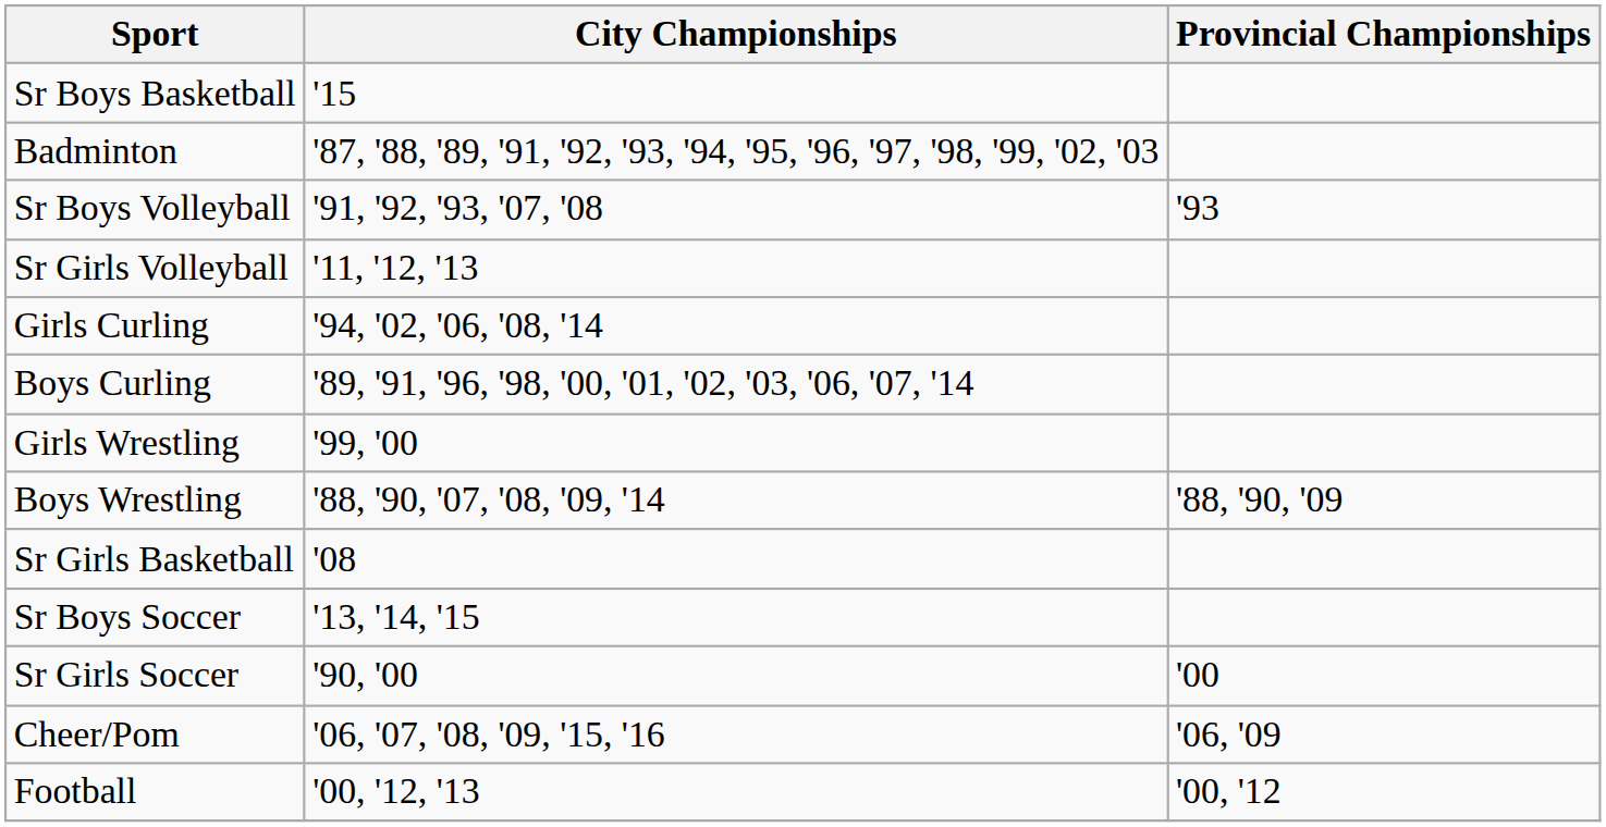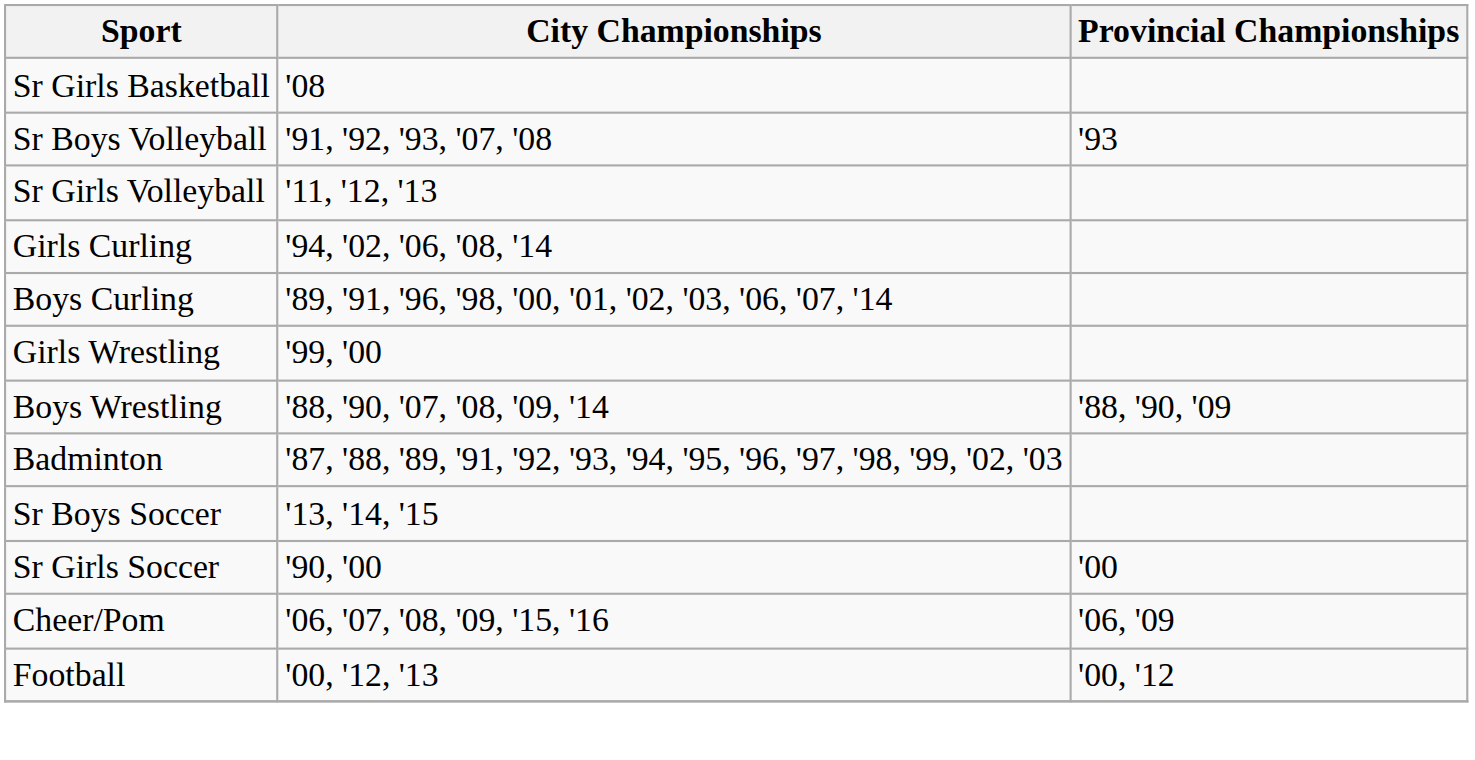 <table class="wikitable">
 <tr>
 <th>Sport</th>
 <th>City Championships</th>
 <th>Provincial Championships</th>
 </tr>
 <tr>
-<td>Sr Boys Basketball</td>
-<td>'15</td>
-<td></td>
-</tr>
-<tr>
-<td>Badminton</td>
-<td>'87, '88, '89, '91, '92, '93, '94, '95, '96, '97, '98, '99, '02, '03</td>
+<td>Sr Girls Basketball</td>
+<td>'08</td>
 <td></td>
 </tr>
 <tr>
 <td>Sr Boys Volleyball</td>
 <td>'91, '92, '93, '07, '08</td>
 <td>'93</td>
 </tr>
 <tr>
 <td>Sr Girls Volleyball</td>
 <td>'11, '12, '13</td>
 <td></td>
 </tr>
 <tr>
 <td>Girls Curling</td>
 <td>'94, '02, '06, '08, '14</td>
 <td></td>
 </tr>
 <tr>
 <td>Boys Curling</td>
 <td>'89, '91, '96, '98, '00, '01, '02, '03, '06, '07, '14</td>
 <td></td>
 </tr>
 <tr>
 <td>Girls Wrestling</td>
 <td>'99, '00</td>
 <td></td>
 </tr>
 <tr>
 <td>Boys Wrestling</td>
 <td>'88, '90, '07, '08, '09, '14</td>
 <td>'88, '90, '09</td>
 </tr>
 <tr>
-<td>Sr Girls Basketball</td>
-<td>'08</td>
+<td>Badminton</td>
+<td>'87, '88, '89, '91, '92, '93, '94, '95, '96, '97, '98, '99, '02, '03</td>
 <td></td>
 </tr>
 <tr>
 <td>Sr Boys Soccer</td>
 <td>'13, '14, '15</td>
 <td></td>
 </tr>
 <tr>
 <td>Sr Girls Soccer</td>
 <td>'90, '00</td>
 <td>'00</td>
 </tr>
 <tr>
 <td>Cheer/Pom</td>
 <td>'06, '07, '08, '09, '15, '16</td>
 <td>'06, '09</td>
 </tr>
 <tr>
 <td>Football</td>
 <td>'00, '12, '13</td>
 <td>'00, '12</td>
 </tr>
 <tr>
 </tr>
 </table>
